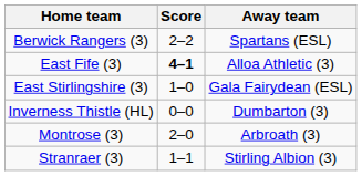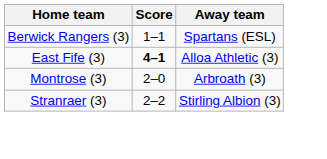 <table class="wikitable" style="text-align: center">
 <tr>
 <th>Home team</th>
 <th>Score</th>
 <th>Away team</th>
 </tr>
 <tr>
 <td><a href='#'>Berwick Rangers</a> (3)</td>
-<td>2–2</td>
+<td>1–1</td>
 <td><a href='#'>Spartans</a> (ESL)</td>
 </tr>
 <tr>
 <td><a href='#'>East Fife</a> (3)</td>
 <td><strong>4–1</strong></td>
 <td><a href='#'>Alloa Athletic</a> (3)</td>
 </tr>
 <tr>
-<td><a href='#'>East Stirlingshire</a> (3)</td>
-<td>1–0</td>
-<td><a href='#'>Gala Fairydean</a> (ESL)</td>
-</tr>
-<tr>
-<td><a href='#'>Inverness Thistle</a> (HL)</td>
-<td>0–0</td>
-<td><a href='#'>Dumbarton</a> (3)</td>
-</tr>
-<tr>
 <td><a href='#'>Montrose</a> (3)</td>
 <td>2–0</td>
 <td><a href='#'>Arbroath</a> (3)</td>
 </tr>
 <tr>
 <td><a href='#'>Stranraer</a> (3)</td>
-<td>1–1</td>
+<td>2–2</td>
 <td><a href='#'>Stirling Albion</a> (3)</td>
 </tr>
 </table>
